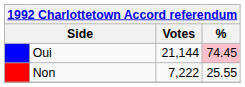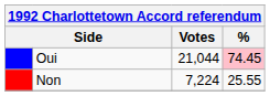 <table class="wikitable" style="font-size: 95%; clear:both">
 <tr style="background-color:#E9E9E9">
 <th colspan=4><a href='#'>1992 Charlottetown Accord referendum</a></th>
 </tr>
 <tr style="background-color:#E9E9E9">
 <th colspan=2 style="width: 130px">Side</th>
 <th style="width: 50px">Votes</th>
 <th style="width: 40px">%</th>
 </tr>
 <tr>
 <td bgcolor="blue"></td>
 <td>Oui</td>
-<td align="right">21,144</td>
+<td align="right">21,044</td>
 <td align="right" style="background: pink;">74.45</td>
 </tr>
 <tr>
 <td bgcolor="red"></td>
 <td>Non</td>
-<td align="right">7,222</td>
+<td align="right">7,224</td>
 <td align="right">25.55</td>
 </tr>
 <tr>
 </tr>
 </table>
